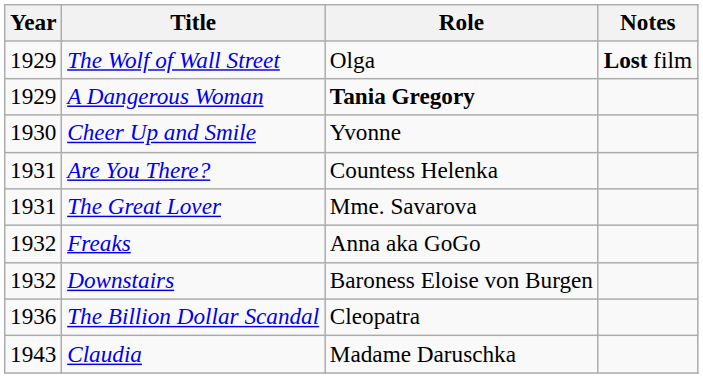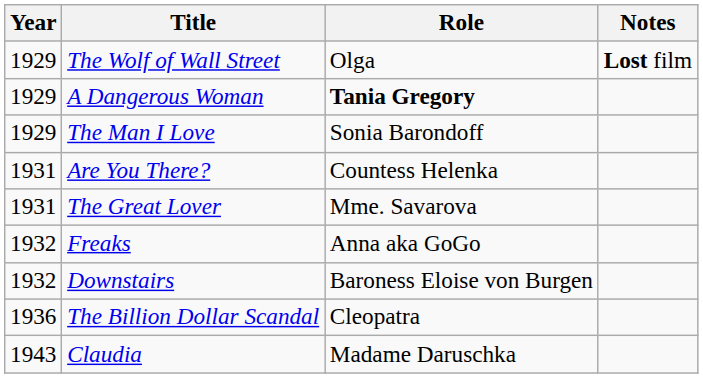 <table class="wikitable">
 <tr>
 <th>Year</th>
 <th>Title</th>
 <th>Role</th>
 <th>Notes</th>
 </tr>
 <tr>
 <td>1929</td>
 <td><em><a href='#'>The Wolf of Wall Street</a></em></td>
 <td>Olga</td>
 <td><strong>Lost</strong> film</td>
 </tr>
 <tr>
 <td>1929</td>
 <td><em><a href='#'>A Dangerous Woman</a></em></td>
 <td><strong>Tania Gregory</strong></td>
 <td></td>
 </tr>
 <tr>
-<td>1930</td>
-<td><em><a href='#'>Cheer Up and Smile</a></em></td>
-<td>Yvonne</td>
+<td>1929</td>
+<td><em><a href='#'>The Man I Love</a></em></td>
+<td>Sonia Barondoff</td>
 <td></td>
 </tr>
 <tr>
 <td>1931</td>
 <td><em><a href='#'>Are You There?</a></em></td>
 <td>Countess Helenka</td>
 <td></td>
 </tr>
 <tr>
 <td>1931</td>
 <td><em><a href='#'>The Great Lover</a></em></td>
 <td>Mme. Savarova</td>
 <td></td>
 </tr>
 <tr>
 <td>1932</td>
 <td><em><a href='#'>Freaks</a></em></td>
 <td>Anna aka GoGo</td>
 <td></td>
 </tr>
 <tr>
 <td>1932</td>
 <td><em><a href='#'>Downstairs</a></em></td>
 <td>Baroness Eloise von Burgen</td>
 <td></td>
 </tr>
 <tr>
 <td>1936</td>
 <td><em><a href='#'>The Billion Dollar Scandal</a></em></td>
 <td>Cleopatra</td>
 <td></td>
 </tr>
 <tr>
 <td>1943</td>
 <td><em><a href='#'>Claudia</a></em></td>
 <td>Madame Daruschka</td>
 <td></td>
 </tr>
 </table>
